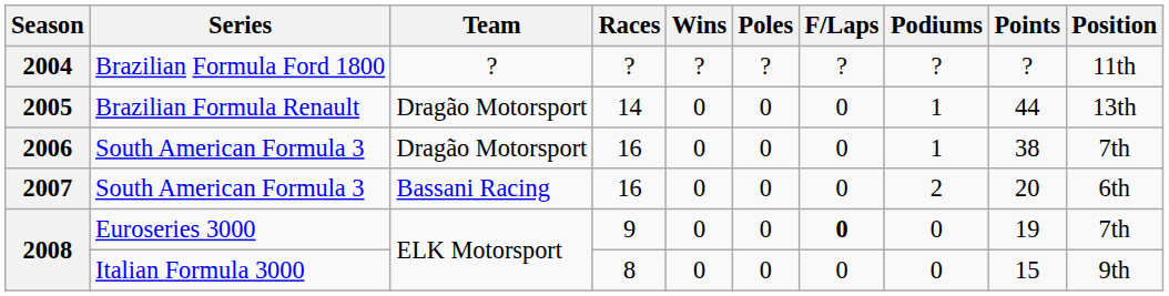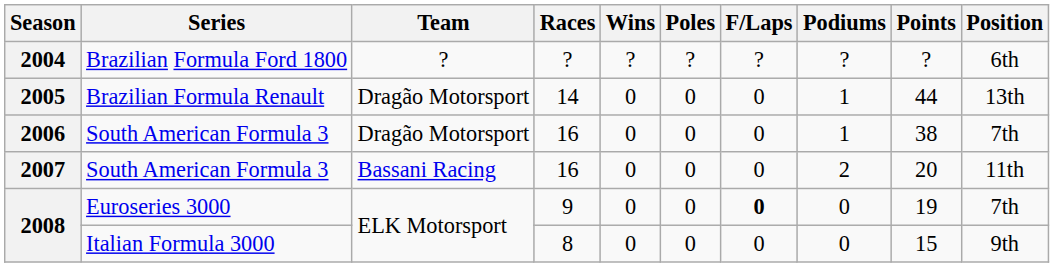 <table class="wikitable" style="font-size: 95%;">
 <tr>
 <th>Season</th>
 <th>Series</th>
 <th>Team</th>
 <th>Races</th>
 <th>Wins</th>
 <th>Poles</th>
 <th>F/Laps</th>
 <th>Podiums</th>
 <th>Points</th>
 <th>Position</th>
 </tr>
 <tr>
 <th align="center"><strong>2004</strong></th>
 <td><a href='#'>Brazilian</a> <a href='#'>Formula Ford 1800</a></td>
 <td align="center">?</td>
 <td align="center">?</td>
 <td align="center">?</td>
 <td align="center">?</td>
 <td align="center">?</td>
 <td align="center">?</td>
 <td align="center">?</td>
-<td align="center">11th</td>
+<td align="center">6th</td>
 </tr>
 <tr>
 <th align="center"><strong>2005</strong></th>
 <td><a href='#'>Brazilian Formula Renault</a></td>
 <td>Dragão Motorsport</td>
 <td align="center">14</td>
 <td align="center">0</td>
 <td align="center">0</td>
 <td align="center">0</td>
 <td align="center">1</td>
 <td align="center">44</td>
 <td align="center">13th</td>
 </tr>
 <tr>
 <th align="center"><strong>2006</strong></th>
 <td><a href='#'>South American Formula 3</a></td>
 <td>Dragão Motorsport</td>
 <td align="center">16</td>
 <td align="center">0</td>
 <td align="center">0</td>
 <td align="center">0</td>
 <td align="center">1</td>
 <td align="center">38</td>
 <td align="center">7th</td>
 </tr>
 <tr>
 <th align="center"><strong>2007</strong></th>
 <td><a href='#'>South American Formula 3</a></td>
 <td><a href='#'>Bassani Racing</a></td>
 <td align="center">16</td>
 <td align="center">0</td>
 <td align="center">0</td>
 <td align="center">0</td>
 <td align="center">2</td>
 <td align="center">20</td>
-<td align="center">6th</td>
+<td align="center">11th</td>
 </tr>
 <tr>
 <th rowspan="2" align="center"><strong>2008</strong></th>
 <td><a href='#'>Euroseries 3000</a></td>
 <td rowspan="2">ELK Motorsport</td>
 <td align="center">9</td>
 <td align="center">0</td>
 <td align="center">0</td>
 <td align="center"><strong>0</strong></td>
 <td align="center">0</td>
 <td align="center">19</td>
 <td align="center">7th</td>
 </tr>
 <tr>
 <td><a href='#'>Italian Formula 3000</a></td>
 <td align="center">8</td>
 <td align="center">0</td>
 <td align="center">0</td>
 <td align="center">0</td>
 <td align="center">0</td>
 <td align="center">15</td>
 <td align="center">9th</td>
 </tr>
 </table>
